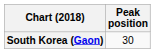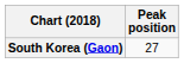 <table class="wikitable plainrowheaders sortable" style="text-align:center;">
 <tr>
 <th scope="col">Chart (2018)</th>
 <th scope="col">Peak<br>position</th>
 </tr>
 <tr>
 <th scope="row">South Korea (<a href='#'>Gaon</a>)</th>
-<td>30</td>
+<td>27</td>
 </tr>
 </table>
